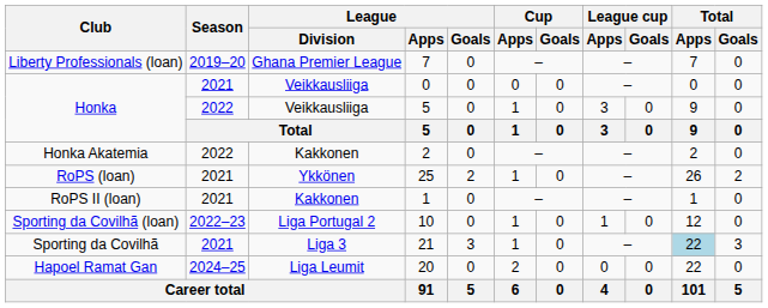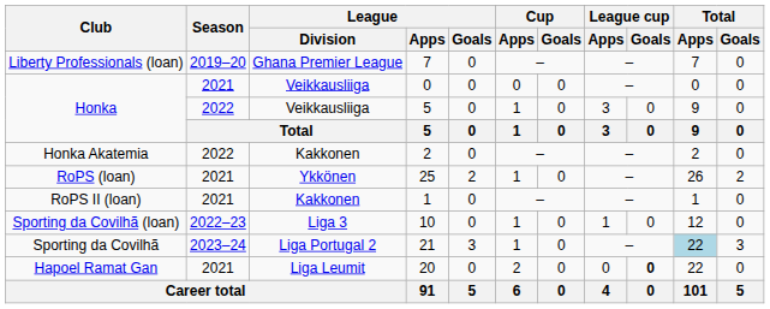 <table class="wikitable" style="text-align:center">
 <tr>
 <th rowspan="2">Club</th>
 <th rowspan="2">Season</th>
 <th colspan="3">League</th>
 <th colspan="2">Cup</th>
 <th colspan="2">League cup</th>
 <th colspan="2">Total</th>
 </tr>
 <tr>
 <th>Division</th>
 <th>Apps</th>
 <th>Goals</th>
 <th>Apps</th>
 <th>Goals</th>
 <th>Apps</th>
 <th>Goals</th>
 <th>Apps</th>
 <th>Goals</th>
 </tr>
 <tr>
 <td><a href='#'>Liberty Professionals</a> (loan)</td>
 <td><a href='#'>2019–20</a></td>
 <td><a href='#'>Ghana Premier League</a></td>
 <td>7</td>
 <td>0</td>
 <td colspan="2">–</td>
 <td colspan="2">–</td>
 <td>7</td>
 <td>0</td>
 </tr>
 <tr>
 <td rowspan="3"><a href='#'>Honka</a></td>
 <td><a href='#'>2021</a></td>
 <td><a href='#'>Veikkausliiga</a></td>
 <td>0</td>
 <td>0</td>
 <td>0</td>
 <td>0</td>
 <td colspan="2">–</td>
 <td>0</td>
 <td>0</td>
 </tr>
 <tr>
 <td><a href='#'>2022</a></td>
 <td>Veikkausliiga</td>
 <td>5</td>
 <td>0</td>
 <td>1</td>
 <td>0</td>
 <td>3</td>
 <td>0</td>
 <td>9</td>
 <td>0</td>
 </tr>
 <tr>
 <th colspan="2">Total</th>
 <th>5</th>
 <th>0</th>
 <th>1</th>
 <th>0</th>
 <th>3</th>
 <th>0</th>
 <th>9</th>
 <th>0</th>
 </tr>
 <tr>
 <td>Honka Akatemia</td>
 <td>2022</td>
 <td>Kakkonen</td>
 <td>2</td>
 <td>0</td>
 <td colspan="2">–</td>
 <td colspan="2">–</td>
 <td>2</td>
 <td>0</td>
 </tr>
 <tr>
 <td><a href='#'>RoPS</a> (loan)</td>
 <td>2021</td>
 <td><a href='#'>Ykkönen</a></td>
 <td>25</td>
 <td>2</td>
 <td>1</td>
 <td>0</td>
 <td colspan="2">–</td>
 <td>26</td>
 <td>2</td>
 </tr>
 <tr>
 <td>RoPS II (loan)</td>
 <td>2021</td>
 <td><a href='#'>Kakkonen</a></td>
 <td>1</td>
 <td>0</td>
 <td colspan="2">–</td>
 <td colspan="2">–</td>
 <td>1</td>
 <td>0</td>
 </tr>
 <tr>
 <td><a href='#'>Sporting da Covilhã</a> (loan)</td>
 <td><a href='#'>2022–23</a></td>
-<td><a href='#'>Liga Portugal 2</a></td>
+<td><a href='#'>Liga 3</a></td>
 <td>10</td>
 <td>0</td>
 <td>1</td>
 <td>0</td>
 <td>1</td>
 <td>0</td>
 <td>12</td>
 <td>0</td>
 </tr>
 <tr>
 <td>Sporting da Covilhã</td>
-<td><a href='#'>2021</a></td>
-<td><a href='#'>Liga 3</a></td>
+<td><a href='#'>2023–24</a></td>
+<td><a href='#'>Liga Portugal 2</a></td>
 <td>21</td>
 <td>3</td>
 <td>1</td>
 <td>0</td>
 <td colspan="2">–</td>
 <td style="background: lightblue;">22</td>
 <td>3</td>
 </tr>
 <tr>
 <td><a href='#'>Hapoel Ramat Gan</a></td>
-<td><a href='#'>2024–25</a></td>
+<td>2021</td>
 <td><a href='#'>Liga Leumit</a></td>
 <td>20</td>
 <td>0</td>
 <td>2</td>
 <td>0</td>
 <td>0</td>
-<td>0</td>
+<td><strong>0</strong></td>
 <td>22</td>
 <td>0</td>
 </tr>
 <tr>
 <th colspan="3">Career total</th>
 <th>91</th>
 <th>5</th>
 <th>6</th>
 <th>0</th>
 <th>4</th>
 <th>0</th>
 <th>101</th>
 <th>5</th>
 </tr>
 </table>
